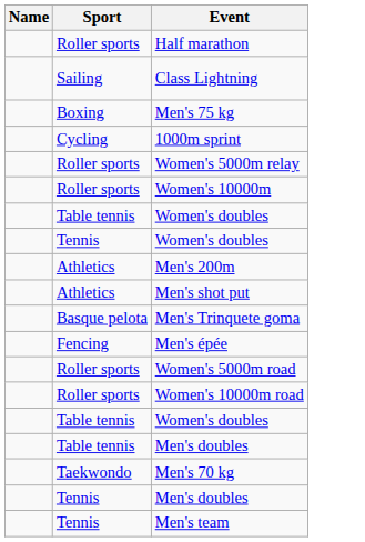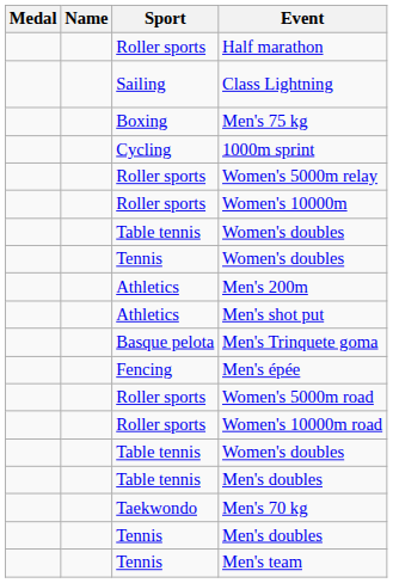 <table class="wikitable sortable">
 <tr>
+<th>Medal</th>
 <th>Name</th>
 <th>Sport</th>
 <th>Event</th>
 </tr>
 <tr>
 <td></td>
+<td></td>
 <td><a href='#'>Roller sports</a></td>
 <td><a href='#'>Half marathon</a></td>
 </tr>
 <tr>
+<td></td>
 <td><br><br></td>
 <td><a href='#'>Sailing</a></td>
 <td><a href='#'>Class Lightning</a></td>
 </tr>
 <tr>
 <td></td>
+<td></td>
 <td><a href='#'>Boxing</a></td>
 <td><a href='#'>Men's 75 kg</a></td>
 </tr>
 <tr>
 <td></td>
+<td></td>
 <td><a href='#'>Cycling</a></td>
 <td><a href='#'>1000m sprint</a></td>
 </tr>
 <tr>
+<td></td>
 <td><br> </td>
 <td><a href='#'>Roller sports</a></td>
 <td><a href='#'>Women's 5000m relay</a></td>
 </tr>
 <tr>
 <td></td>
+<td></td>
 <td><a href='#'>Roller sports</a></td>
 <td><a href='#'>Women's 10000m</a></td>
 </tr>
 <tr>
+<td></td>
 <td><br> </td>
 <td><a href='#'>Table tennis</a></td>
 <td><a href='#'>Women's doubles</a></td>
 </tr>
 <tr>
+<td></td>
 <td><br> </td>
 <td><a href='#'>Tennis</a></td>
 <td><a href='#'>Women's doubles</a></td>
 </tr>
 <tr>
 <td></td>
+<td></td>
 <td><a href='#'>Athletics</a></td>
 <td><a href='#'>Men's 200m</a></td>
 </tr>
 <tr>
 <td></td>
+<td></td>
 <td><a href='#'>Athletics</a></td>
 <td><a href='#'>Men's shot put</a></td>
 </tr>
 <tr>
+<td></td>
 <td> <br></td>
 <td><a href='#'>Basque pelota</a></td>
 <td><a href='#'>Men's Trinquete goma</a></td>
 </tr>
 <tr>
 <td></td>
+<td></td>
 <td><a href='#'>Fencing</a></td>
 <td><a href='#'>Men's épée</a></td>
 </tr>
 <tr>
+<td></td>
 <td></td>
 <td><a href='#'>Roller sports</a></td>
 <td><a href='#'>Women's 5000m road</a></td>
 </tr>
 <tr>
 <td></td>
+<td></td>
 <td><a href='#'>Roller sports</a></td>
 <td><a href='#'>Women's 10000m road</a></td>
 </tr>
 <tr>
+<td></td>
 <td><br></td>
 <td><a href='#'>Table tennis</a></td>
 <td><a href='#'>Women's doubles</a></td>
 </tr>
 <tr>
+<td></td>
 <td><br></td>
 <td><a href='#'>Table tennis</a></td>
 <td><a href='#'>Men's doubles</a></td>
 </tr>
 <tr>
 <td></td>
+<td></td>
 <td><a href='#'>Taekwondo</a></td>
 <td><a href='#'>Men's 70 kg</a></td>
 </tr>
 <tr>
+<td></td>
 <td><br></td>
 <td><a href='#'>Tennis</a></td>
 <td><a href='#'>Men's doubles</a></td>
 </tr>
 <tr>
+<td></td>
 <td><br></td>
 <td><a href='#'>Tennis</a></td>
 <td><a href='#'>Men's team</a></td>
 </tr>
 </table>
